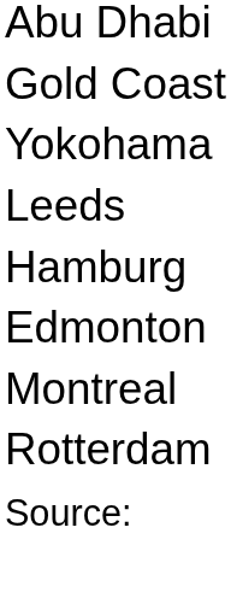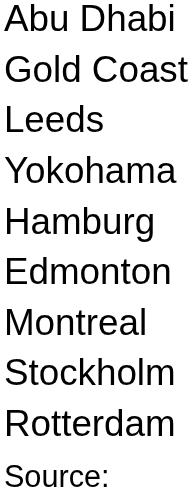 <table>
 <tr>
 <td>Abu Dhabi</td>
 <td></td>
 <td></td>
 <td></td>
 </tr>
 <tr>
 <td>Gold Coast</td>
 <td></td>
 <td></td>
 <td></td>
 </tr>
 <tr>
-<td>Yokohama</td>
+<td>Leeds</td>
 <td></td>
 <td></td>
 <td></td>
 </tr>
 <tr>
-<td>Leeds</td>
+<td>Yokohama</td>
 <td></td>
 <td></td>
 <td></td>
 </tr>
 <tr>
 <td>Hamburg</td>
 <td></td>
 <td></td>
 <td></td>
 </tr>
 <tr>
 <td>Edmonton</td>
 <td></td>
 <td></td>
 <td></td>
 </tr>
 <tr>
 <td>Montreal</td>
 <td></td>
 <td></td>
 <td></td>
 </tr>
 <tr>
+<td>Stockholm</td>
+<td></td>
+<td></td>
+<td></td>
+</tr>
+<tr>
 <td>Rotterdam</td>
 <td></td>
 <td></td>
 <td></td>
 </tr>
 <tr>
 <td colspan="4" align="left"><small>Source:</small></td>
 </tr>
 </table>
